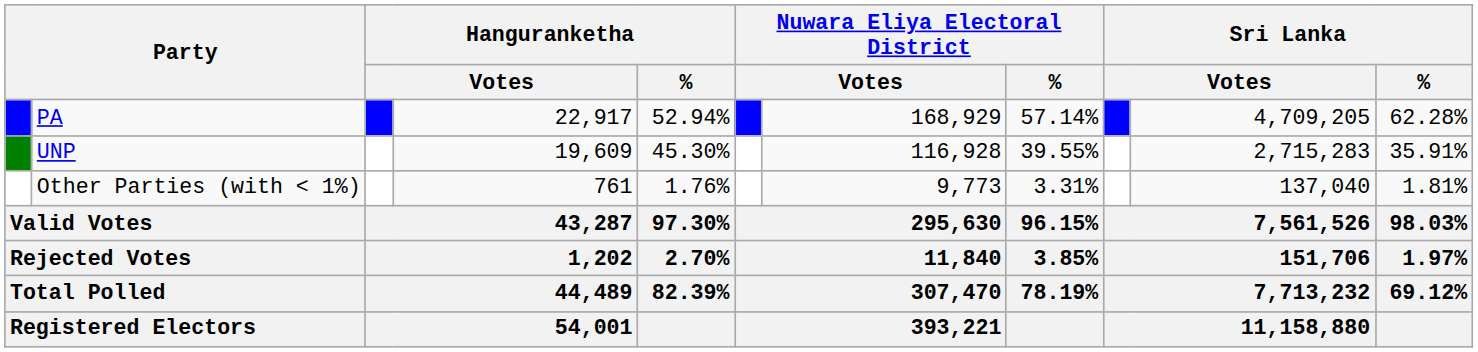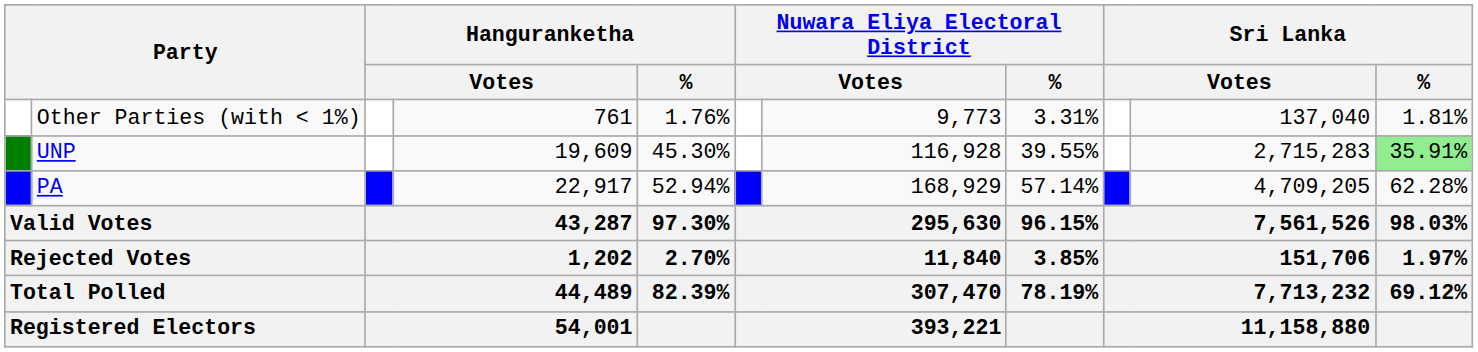 <table class="wikitable">
 <tr>
 <th colspan="2" width="144px"rowspan="2">Party</th>
 <th colspan="3" width="216px">Hanguranketha</th>
 <th colspan="3" width="216px"><a href='#'>Nuwara Eliya Electoral District</a></th>
 <th colspan="3" width="216px">Sri Lanka</th>
 </tr>
 <tr>
 <th colspan="2" width="144px">Votes</th>
 <th>%</th>
 <th colspan="2" width="144px">Votes</th>
 <th>%</th>
 <th colspan="2" width="144px">Votes</th>
 <th>%</th>
 </tr>
 <tr>
-<td style="background-color:blue;" width="10px"></td>
-<td style="text-align:left;"><a href='#'>PA</a></td>
-<td style="background-color:blue;" width="10px"></td>
-<td style="text-align:right;">22,917</td>
-<td style="text-align:right;">52.94%</td>
-<td style="background-color:blue;" width="10px"></td>
-<td style="text-align:right;">168,929</td>
-<td style="text-align:right;">57.14%</td>
-<td style="background-color:blue;" width="10px"></td>
-<td style="text-align:right;">4,709,205</td>
-<td style="text-align:right;">62.28%</td>
+<td style="background-color:white;" width="10px"></td>
+<td style="text-align:left;">Other Parties (with < 1%)</td>
+<td style="background-color:white;" width="10px"></td>
+<td style="text-align:right;">761</td>
+<td style="text-align:right;">1.76%</td>
+<td style="background-color:white;" width="10px"></td>
+<td style="text-align:right;">9,773</td>
+<td style="text-align:right;">3.31%</td>
+<td style="background-color:white;" width="10px"></td>
+<td style="text-align:right;">137,040</td>
+<td style="text-align:right;">1.81%</td>
 </tr>
 <tr>
 <td style="background-color:green;" width="10px"></td>
 <td style="text-align:left;"><a href='#'>UNP</a></td>
 <td style="background-color:white;" width="10px"></td>
 <td style="text-align:right;">19,609</td>
 <td style="text-align:right;">45.30%</td>
 <td style="background-color:white;" width="10px"></td>
 <td style="text-align:right;">116,928</td>
 <td style="text-align:right;">39.55%</td>
 <td style="background-color:white;" width="10px"></td>
 <td style="text-align:right;">2,715,283</td>
-<td style="text-align:right;">35.91%</td>
+<td style="background: lightgreen; text-align:right;">35.91%</td>
 </tr>
 <tr>
-<td style="background-color:white;" width="10px"></td>
-<td style="text-align:left;">Other Parties (with < 1%)</td>
-<td style="background-color:white;" width="10px"></td>
-<td style="text-align:right;">761</td>
-<td style="text-align:right;">1.76%</td>
-<td style="background-color:white;" width="10px"></td>
-<td style="text-align:right;">9,773</td>
-<td style="text-align:right;">3.31%</td>
-<td style="background-color:white;" width="10px"></td>
-<td style="text-align:right;">137,040</td>
-<td style="text-align:right;">1.81%</td>
+<td style="background-color:blue;" width="10px"></td>
+<td style="text-align:left;"><a href='#'>PA</a></td>
+<td style="background-color:blue;" width="10px"></td>
+<td style="text-align:right;">22,917</td>
+<td style="text-align:right;">52.94%</td>
+<td style="background-color:blue;" width="10px"></td>
+<td style="text-align:right;">168,929</td>
+<td style="text-align:right;">57.14%</td>
+<td style="background-color:blue;" width="10px"></td>
+<td style="text-align:right;">4,709,205</td>
+<td style="text-align:right;">62.28%</td>
 </tr>
 <tr>
 <th colspan="2" width="144px"style="text-align:left;">Valid Votes</th>
 <th style="text-align:right;"colspan="2" width="144px">43,287</th>
 <th style="text-align:right;">97.30%</th>
 <th style="text-align:right;"colspan="2" width="144px">295,630</th>
 <th style="text-align:right;">96.15%</th>
 <th style="text-align:right;"colspan="2" width="144px">7,561,526</th>
 <th style="text-align:right;">98.03%</th>
 </tr>
 <tr>
 <th colspan="2" width="144px"style="text-align:left;">Rejected Votes</th>
 <th style="text-align:right;"colspan="2" width="144px">1,202</th>
 <th style="text-align:right;">2.70%</th>
 <th style="text-align:right;"colspan="2" width="144px">11,840</th>
 <th style="text-align:right;">3.85%</th>
 <th style="text-align:right;"colspan="2" width="144px">151,706</th>
 <th style="text-align:right;">1.97%</th>
 </tr>
 <tr>
 <th colspan="2" width="144px"style="text-align:left;">Total Polled</th>
 <th style="text-align:right;"colspan="2" width="144px">44,489</th>
 <th style="text-align:right;">82.39%</th>
 <th style="text-align:right;"colspan="2" width="144px">307,470</th>
 <th style="text-align:right;">78.19%</th>
 <th style="text-align:right;"colspan="2" width="144px">7,713,232</th>
 <th style="text-align:right;">69.12%</th>
 </tr>
 <tr>
 <th colspan="2" width="144px"style="text-align:left;">Registered Electors</th>
 <th style="text-align:right;"colspan="2" width="144px">54,001</th>
 <th></th>
 <th style="text-align:right;"colspan="2" width="144px">393,221</th>
 <th></th>
 <th style="text-align:right;"colspan="2" width="144px">11,158,880</th>
 <th></th>
 </tr>
 </table>
